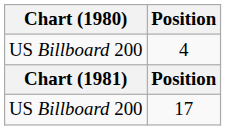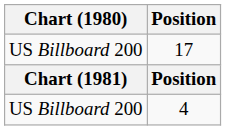 <table class="wikitable">
 <tr>
 <th>Chart (1980)</th>
 <th>Position</th>
 </tr>
 <tr>
 <td>US <em>Billboard</em> 200</td>
-<td align="center">4</td>
+<td align="center">17</td>
 </tr>
 <tr>
 <th>Chart (1981)</th>
 <th>Position</th>
 </tr>
 <tr>
 <td>US <em>Billboard</em> 200</td>
-<td align="center">17</td>
+<td align="center">4</td>
 </tr>
 </table>
